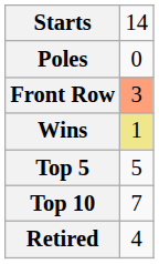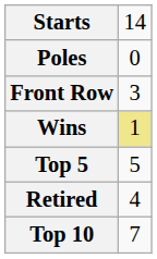 <table class="wikitable" style="text-align:center">
 <tr>
 <th>Starts</th>
 <td>14</td>
 </tr>
 <tr>
 <th>Poles</th>
 <td>0</td>
 </tr>
 <tr>
 <th>Front Row</th>
-<td style="background: lightsalmon;">3</td>
+<td>3</td>
 </tr>
 <tr>
 <th>Wins</th>
 <td style="background: khaki;">1</td>
 </tr>
 <tr>
 <th>Top 5</th>
 <td>5</td>
 </tr>
 <tr>
+<th>Retired</th>
+<td>4</td>
+</tr>
+<tr>
 <th>Top 10</th>
 <td>7</td>
 </tr>
-<tr>
-<th>Retired</th>
-<td>4</td>
-</tr>
 </table>
